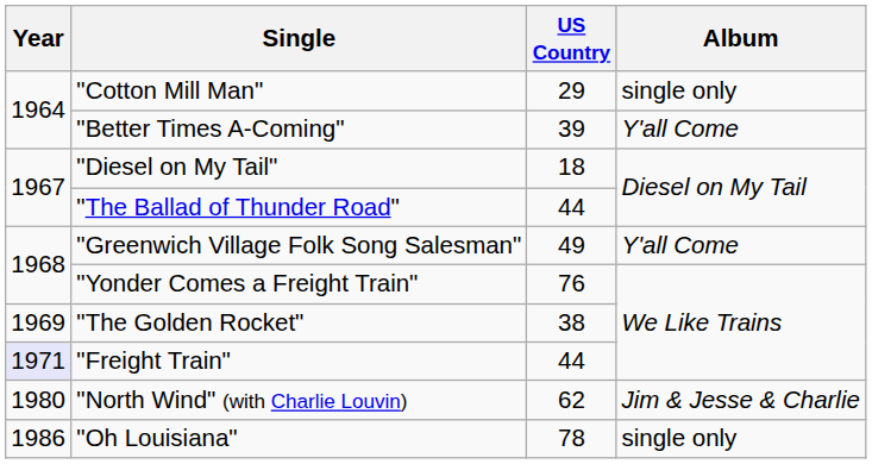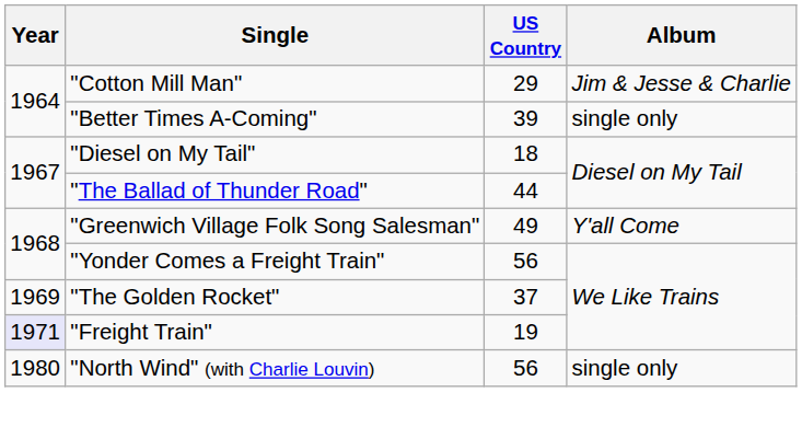 <table class="wikitable">
 <tr>
 <th>Year</th>
 <th>Single</th>
 <th width="45"><small><a href='#'>US Country</a></small></th>
 <th>Album</th>
 </tr>
 <tr>
 <td rowspan="2">1964</td>
 <td>"Cotton Mill Man"</td>
 <td align="center">29</td>
-<td>single only</td>
+<td><em>Jim & Jesse & Charlie</em></td>
 </tr>
 <tr>
 <td>"Better Times A-Coming"</td>
 <td align="center">39</td>
-<td><em>Y'all Come</em></td>
+<td>single only</td>
 </tr>
 <tr>
 <td rowspan="2">1967</td>
 <td>"Diesel on My Tail"</td>
 <td align="center">18</td>
 <td rowspan="2"><em>Diesel on My Tail</em></td>
 </tr>
 <tr>
 <td>"<a href='#'>The Ballad of Thunder Road</a>"</td>
 <td align="center">44</td>
 </tr>
 <tr>
 <td rowspan="2">1968</td>
 <td>"Greenwich Village Folk Song Salesman"</td>
 <td align="center">49</td>
 <td><em>Y'all Come</em></td>
 </tr>
 <tr>
 <td>"Yonder Comes a Freight Train"</td>
-<td align="center">76</td>
+<td align="center">56</td>
 <td rowspan="3"><em>We Like Trains</em></td>
 </tr>
 <tr>
 <td>1969</td>
 <td>"The Golden Rocket"</td>
-<td align="center">38</td>
+<td align="center">37</td>
 </tr>
 <tr>
 <td style="background: lavender;">1971</td>
 <td>"Freight Train"</td>
-<td align="center">44</td>
+<td align="center">19</td>
 </tr>
 <tr>
 <td>1980</td>
 <td>"North Wind" <small>(with <a href='#'>Charlie Louvin</a>)</small></td>
-<td align="center">62</td>
-<td><em>Jim & Jesse & Charlie</em></td>
-</tr>
-<tr>
-<td>1986</td>
-<td>"Oh Louisiana"</td>
-<td align="center">78</td>
+<td align="center">56</td>
 <td>single only</td>
 </tr>
 </table>
